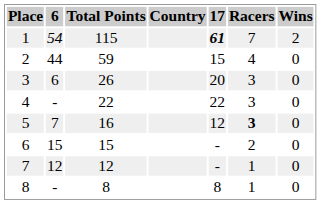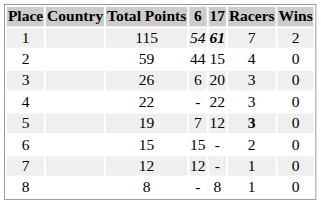 <table border="0" style="border: 1px solid #999; background-color:#FFFFFF; text-align:center">
 <tr align="center" bgcolor="#CCCCCC">
 <th>Place</th>
+<th>Country</th>
+<th>Total Points</th>
 <th>6</th>
-<th>Total Points</th>
-<th>Country</th>
 <th>17</th>
 <th>Racers</th>
 <th>Wins</th>
 </tr>
 <tr bgcolor="#EFEFEF">
 <td>1</td>
+<td align="left"></td>
+<td>115</td>
 <td><em>54</em></td>
-<td>115</td>
-<td align="left"></td>
 <td><strong><em>61</em></strong></td>
 <td>7</td>
 <td>2</td>
 </tr>
 <tr>
 <td>2</td>
+<td align="left"></td>
+<td>59</td>
 <td>44</td>
-<td>59</td>
-<td align="left"></td>
 <td>15</td>
 <td>4</td>
 <td>0</td>
 </tr>
 <tr bgcolor="#EFEFEF">
 <td>3</td>
+<td align="left"></td>
+<td>26</td>
 <td>6</td>
-<td>26</td>
-<td align="left"></td>
 <td>20</td>
 <td>3</td>
 <td>0</td>
 </tr>
 <tr>
 <td>4</td>
+<td align="left"></td>
+<td>22</td>
 <td>-</td>
-<td>22</td>
-<td align="left"></td>
 <td>22</td>
 <td>3</td>
 <td>0</td>
 </tr>
 <tr bgcolor="#EFEFEF">
 <td>5</td>
+<td align="left"></td>
+<td>19</td>
 <td>7</td>
-<td>16</td>
-<td align="left"></td>
 <td>12</td>
 <td><strong>3</strong></td>
 <td>0</td>
 </tr>
 <tr>
 <td>6</td>
+<td align="left"></td>
 <td>15</td>
 <td>15</td>
-<td align="left"></td>
 <td>-</td>
 <td>2</td>
 <td>0</td>
 </tr>
 <tr bgcolor="#EFEFEF">
 <td>7</td>
+<td align="left"></td>
 <td>12</td>
 <td>12</td>
-<td align="left"></td>
 <td>-</td>
 <td>1</td>
 <td>0</td>
 </tr>
 <tr>
 <td>8</td>
+<td align="left"></td>
+<td>8</td>
 <td>-</td>
-<td>8</td>
-<td align="left"></td>
 <td>8</td>
 <td>1</td>
 <td>0</td>
 </tr>
 </table>
